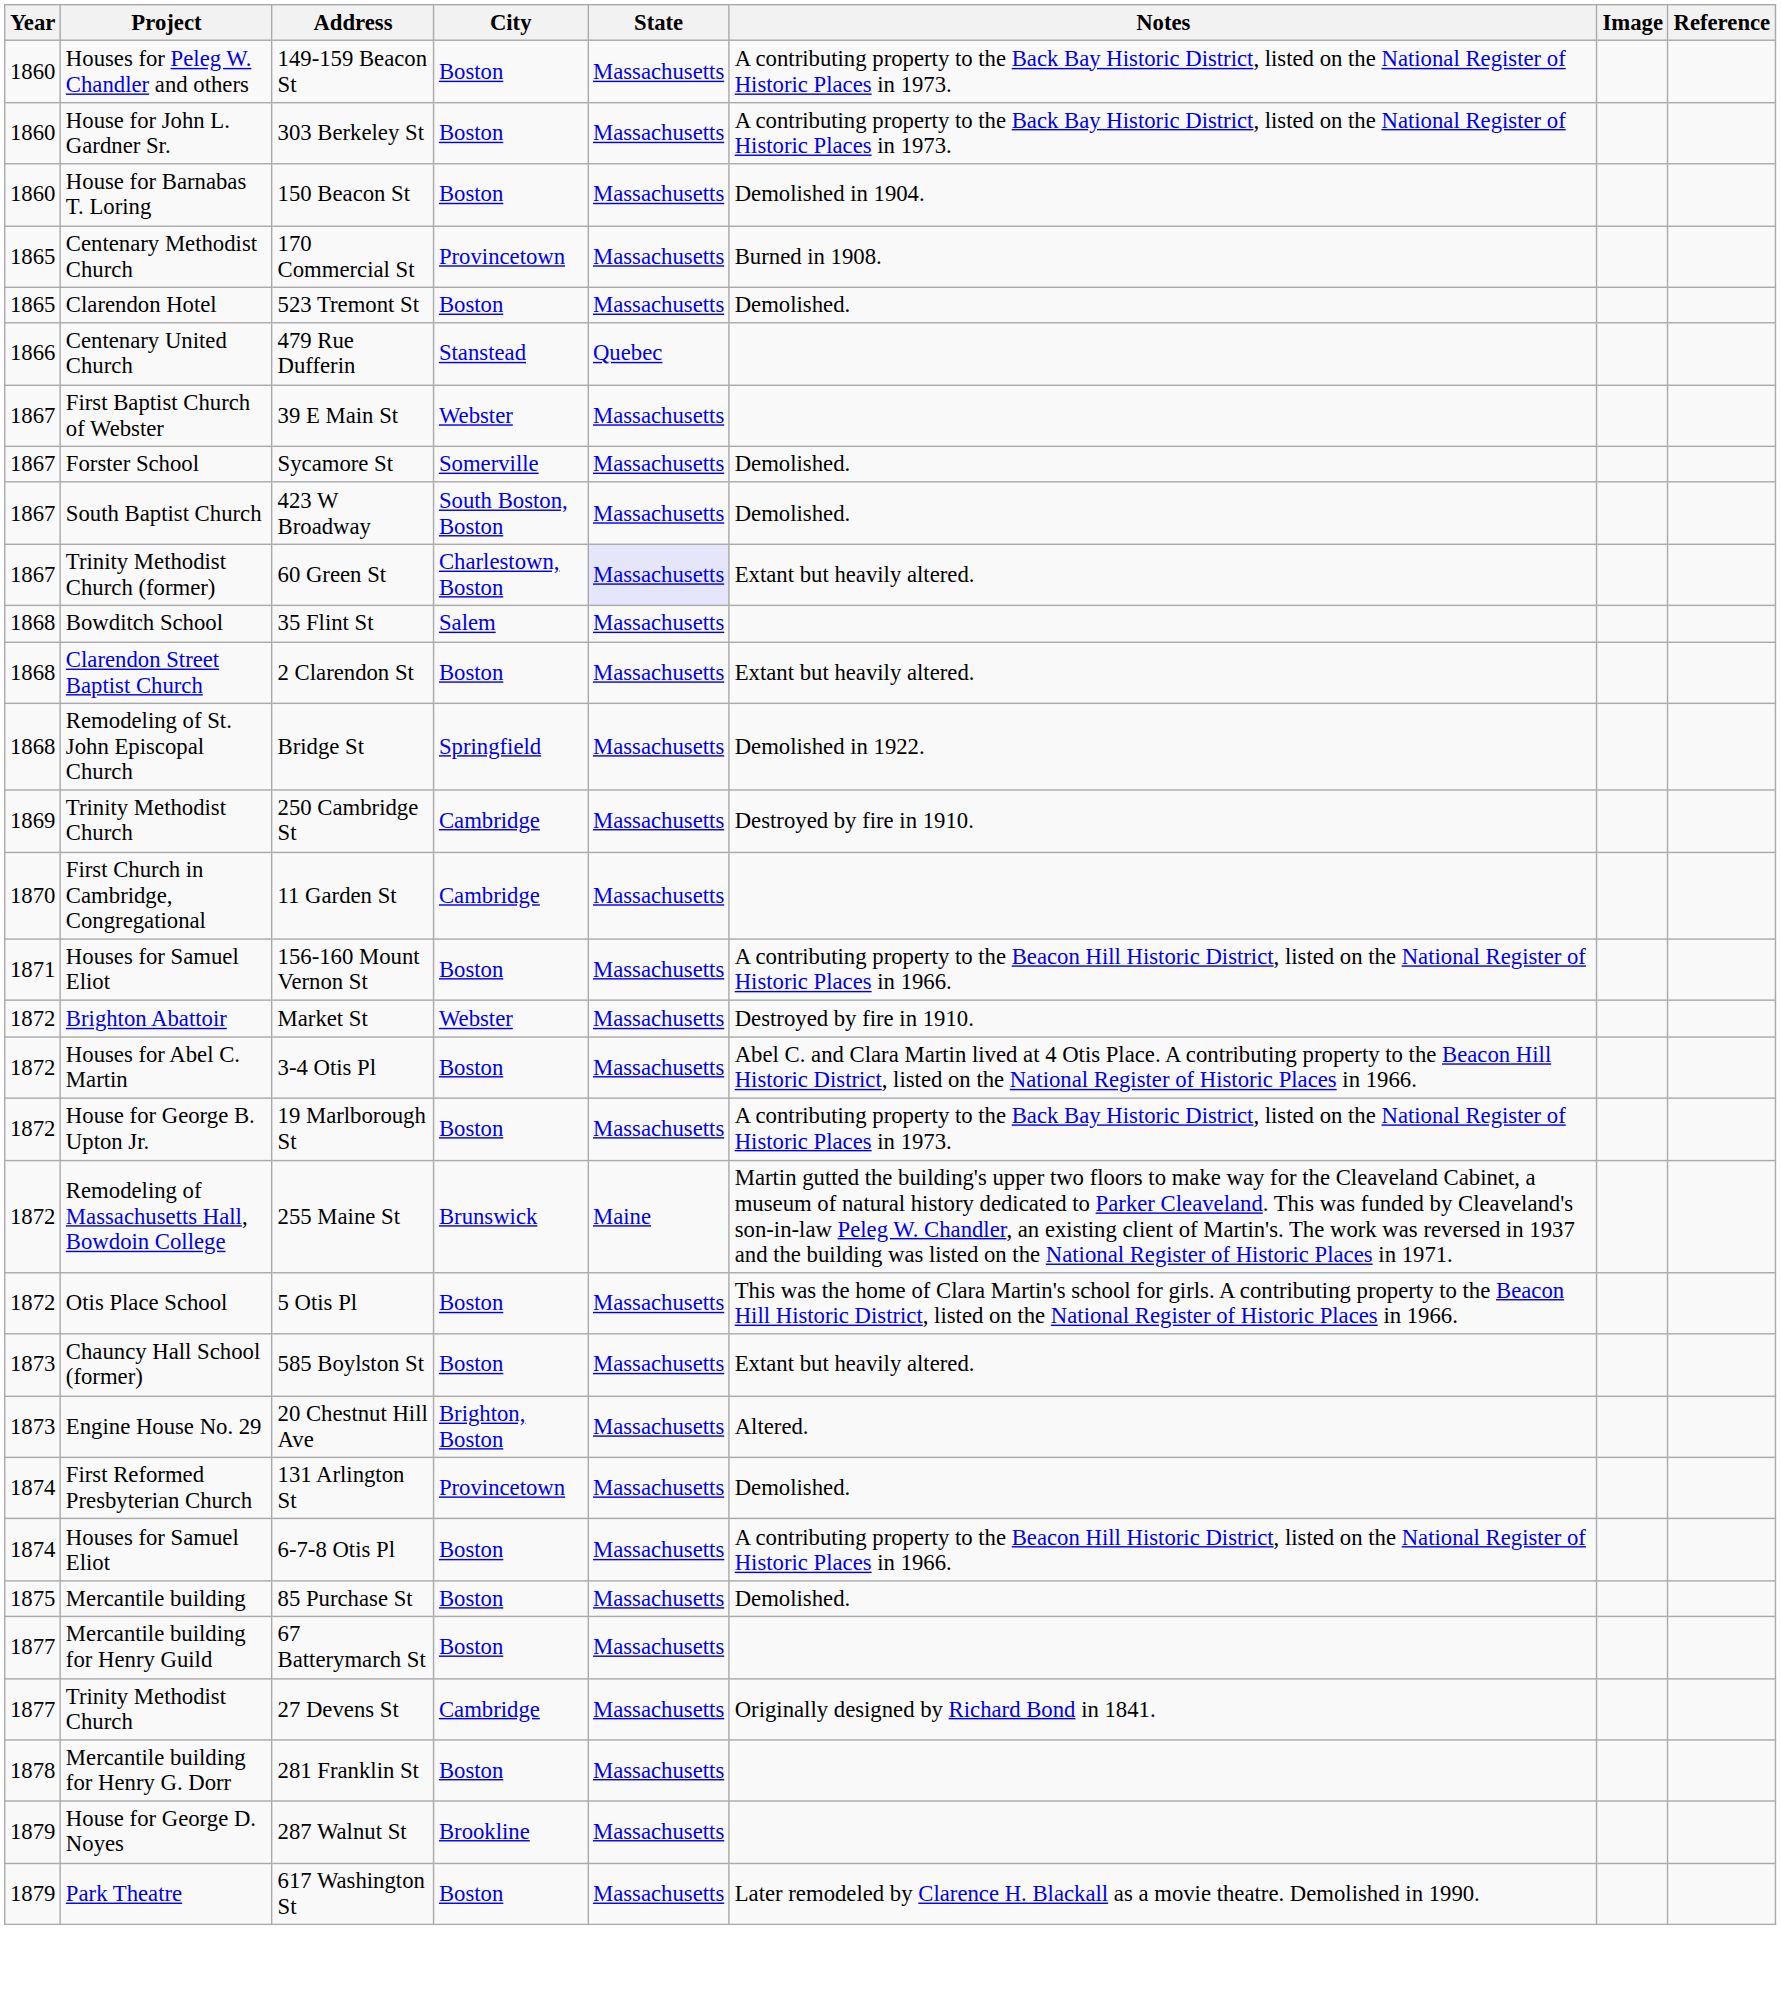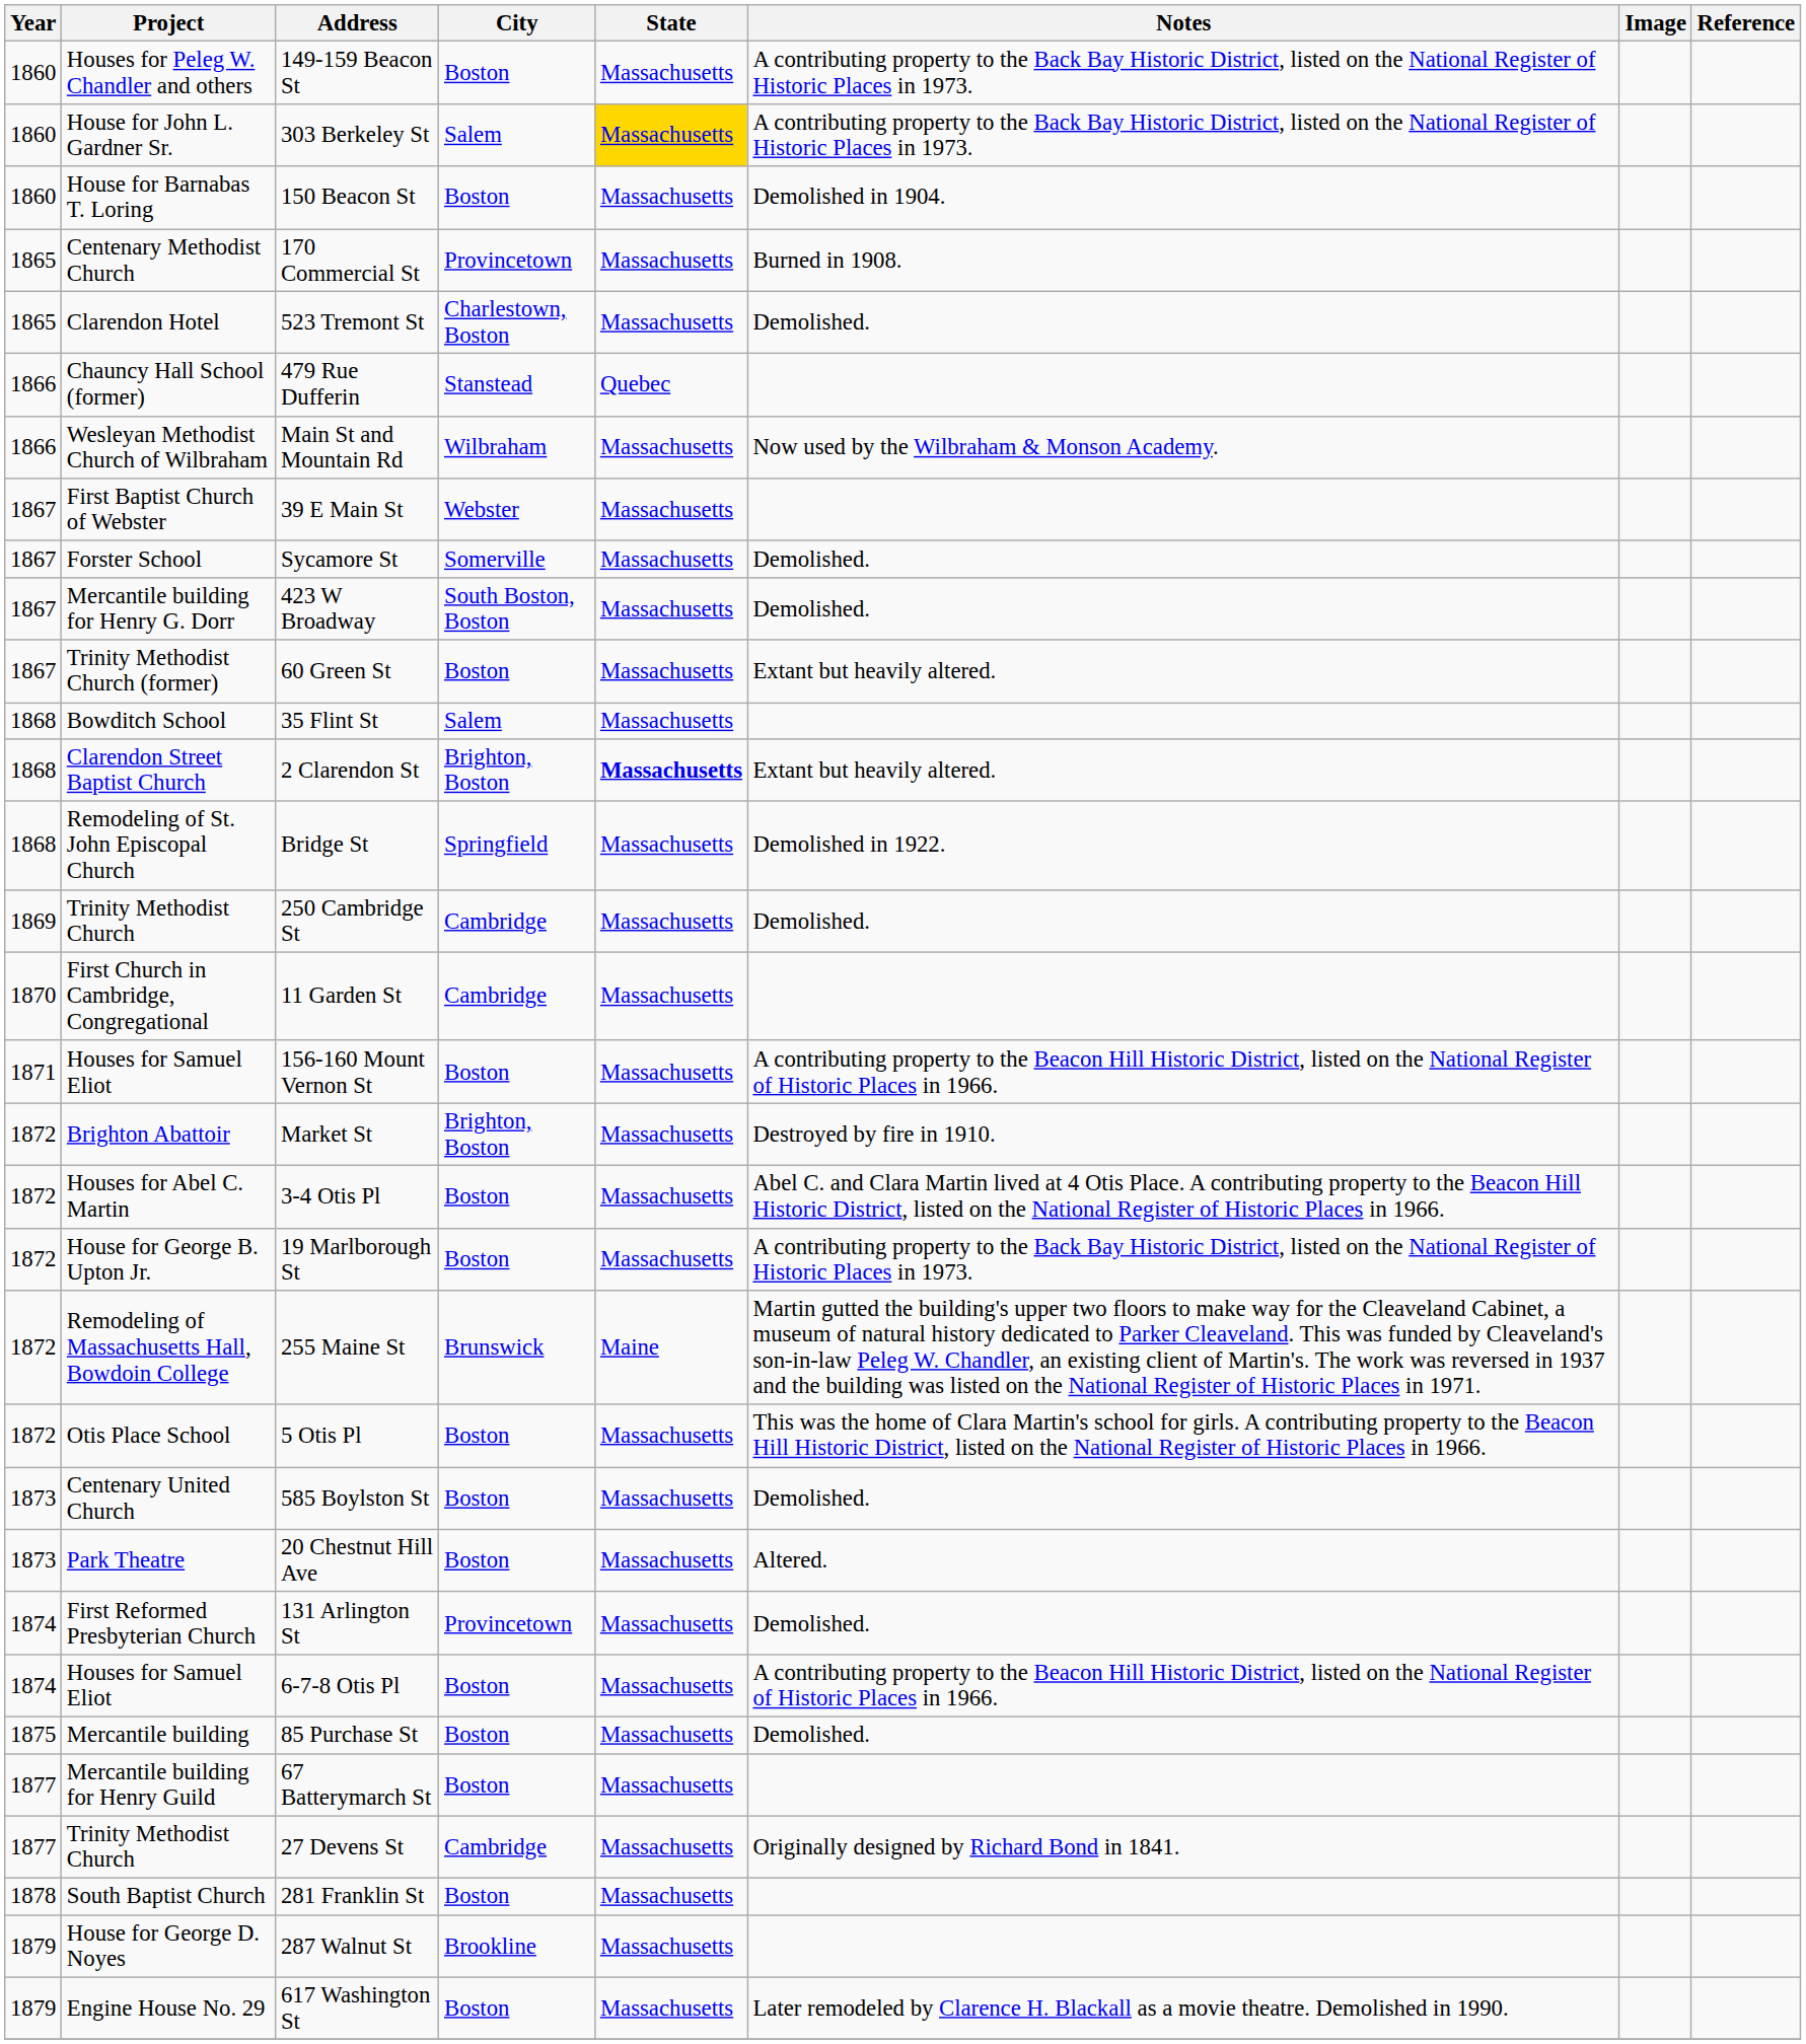 <table class="wikitable sortable">
 <tr>
 <th>Year</th>
 <th>Project</th>
 <th>Address</th>
 <th>City</th>
 <th>State</th>
 <th>Notes</th>
 <th>Image</th>
 <th>Reference</th>
 </tr>
 <tr>
 <td>1860</td>
 <td>Houses for <a href='#'>Peleg W. Chandler</a> and others</td>
 <td>149-159 Beacon St</td>
 <td><a href='#'>Boston</a></td>
 <td><a href='#'>Massachusetts</a></td>
 <td>A contributing property to the <a href='#'>Back Bay Historic District</a>, listed on the <a href='#'>National Register of Historic Places</a> in 1973.</td>
 <td></td>
 <td></td>
 </tr>
 <tr>
 <td>1860</td>
 <td>House for John L. Gardner Sr.</td>
 <td>303 Berkeley St</td>
-<td><a href='#'>Boston</a></td>
-<td><a href='#'>Massachusetts</a></td>
+<td><a href='#'>Salem</a></td>
+<td style="background: gold;"><a href='#'>Massachusetts</a></td>
 <td>A contributing property to the <a href='#'>Back Bay Historic District</a>, listed on the <a href='#'>National Register of Historic Places</a> in 1973.</td>
 <td></td>
 <td></td>
 </tr>
 <tr>
 <td>1860</td>
 <td>House for Barnabas T. Loring</td>
 <td>150 Beacon St</td>
 <td><a href='#'>Boston</a></td>
 <td><a href='#'>Massachusetts</a></td>
 <td>Demolished in 1904.</td>
 <td></td>
 <td></td>
 </tr>
 <tr>
 <td>1865</td>
 <td>Centenary Methodist Church</td>
 <td>170 Commercial St</td>
 <td><a href='#'>Provincetown</a></td>
 <td><a href='#'>Massachusetts</a></td>
 <td>Burned in 1908.</td>
 <td></td>
 <td></td>
 </tr>
 <tr>
 <td>1865</td>
 <td>Clarendon Hotel</td>
 <td>523 Tremont St</td>
-<td><a href='#'>Boston</a></td>
+<td><a href='#'>Charlestown, Boston</a></td>
 <td><a href='#'>Massachusetts</a></td>
 <td>Demolished.</td>
 <td></td>
 <td></td>
 </tr>
 <tr>
 <td>1866</td>
-<td>Centenary United Church</td>
+<td>Chauncy Hall School (former)</td>
 <td>479 Rue Dufferin</td>
 <td><a href='#'>Stanstead</a></td>
 <td><a href='#'>Quebec</a></td>
 <td></td>
+<td></td>
+<td></td>
+</tr>
+<tr>
+<td>1866</td>
+<td>Wesleyan Methodist Church of Wilbraham</td>
+<td>Main St and Mountain Rd</td>
+<td><a href='#'>Wilbraham</a></td>
+<td><a href='#'>Massachusetts</a></td>
+<td>Now used by the <a href='#'>Wilbraham & Monson Academy</a>.</td>
 <td></td>
 <td></td>
 </tr>
 <tr>
 <td>1867</td>
 <td>First Baptist Church of Webster</td>
 <td>39 E Main St</td>
 <td><a href='#'>Webster</a></td>
 <td><a href='#'>Massachusetts</a></td>
 <td></td>
 <td></td>
 <td></td>
 </tr>
 <tr>
 <td>1867</td>
 <td>Forster School</td>
 <td>Sycamore St</td>
 <td><a href='#'>Somerville</a></td>
 <td><a href='#'>Massachusetts</a></td>
 <td>Demolished.</td>
 <td></td>
 <td></td>
 </tr>
 <tr>
 <td>1867</td>
-<td>South Baptist Church</td>
+<td>Mercantile building for Henry G. Dorr</td>
 <td>423 W Broadway</td>
 <td><a href='#'>South Boston, Boston</a></td>
 <td><a href='#'>Massachusetts</a></td>
 <td>Demolished.</td>
 <td></td>
 <td></td>
 </tr>
 <tr>
 <td>1867</td>
 <td>Trinity Methodist Church (former)</td>
 <td>60 Green St</td>
-<td><a href='#'>Charlestown, Boston</a></td>
-<td style="background: lavender;"><a href='#'>Massachusetts</a></td>
+<td><a href='#'>Boston</a></td>
+<td><a href='#'>Massachusetts</a></td>
 <td>Extant but heavily altered.</td>
 <td></td>
 <td></td>
 </tr>
 <tr>
 <td>1868</td>
 <td>Bowditch School</td>
 <td>35 Flint St</td>
 <td><a href='#'>Salem</a></td>
 <td><a href='#'>Massachusetts</a></td>
 <td></td>
 <td></td>
 <td></td>
 </tr>
 <tr>
 <td>1868</td>
 <td><a href='#'>Clarendon Street Baptist Church</a></td>
 <td>2 Clarendon St</td>
-<td><a href='#'>Boston</a></td>
-<td><a href='#'>Massachusetts</a></td>
+<td><a href='#'>Brighton, Boston</a></td>
+<td><strong><a href='#'>Massachusetts</a></strong></td>
 <td>Extant but heavily altered.</td>
 <td></td>
 <td></td>
 </tr>
 <tr>
 <td>1868</td>
 <td>Remodeling of St. John Episcopal Church</td>
 <td>Bridge St</td>
 <td><a href='#'>Springfield</a></td>
 <td><a href='#'>Massachusetts</a></td>
 <td>Demolished in 1922.</td>
 <td></td>
 <td></td>
 </tr>
 <tr>
 <td>1869</td>
 <td>Trinity Methodist Church</td>
 <td>250 Cambridge St</td>
 <td><a href='#'>Cambridge</a></td>
 <td><a href='#'>Massachusetts</a></td>
-<td>Destroyed by fire in 1910.</td>
+<td>Demolished.</td>
 <td></td>
 <td></td>
 </tr>
 <tr>
 <td>1870</td>
 <td>First Church in Cambridge, Congregational</td>
 <td>11 Garden St</td>
 <td><a href='#'>Cambridge</a></td>
 <td><a href='#'>Massachusetts</a></td>
 <td></td>
 <td></td>
 <td></td>
 </tr>
 <tr>
 <td>1871</td>
 <td>Houses for Samuel Eliot</td>
 <td>156-160 Mount Vernon St</td>
 <td><a href='#'>Boston</a></td>
 <td><a href='#'>Massachusetts</a></td>
 <td>A contributing property to the <a href='#'>Beacon Hill Historic District</a>, listed on the <a href='#'>National Register of Historic Places</a> in 1966.</td>
 <td></td>
 <td></td>
 </tr>
 <tr>
 <td>1872</td>
 <td><a href='#'>Brighton Abattoir</a></td>
 <td>Market St</td>
-<td><a href='#'>Webster</a></td>
+<td><a href='#'>Brighton, Boston</a></td>
 <td><a href='#'>Massachusetts</a></td>
 <td>Destroyed by fire in 1910.</td>
 <td></td>
 <td></td>
 </tr>
 <tr>
 <td>1872</td>
 <td>Houses for Abel C. Martin</td>
 <td>3-4 Otis Pl</td>
 <td><a href='#'>Boston</a></td>
 <td><a href='#'>Massachusetts</a></td>
 <td>Abel C. and Clara Martin lived at 4 Otis Place. A contributing property to the <a href='#'>Beacon Hill Historic District</a>, listed on the <a href='#'>National Register of Historic Places</a> in 1966.</td>
 <td></td>
 <td></td>
 </tr>
 <tr>
 <td>1872</td>
 <td>House for George B. Upton Jr.</td>
 <td>19 Marlborough St</td>
 <td><a href='#'>Boston</a></td>
 <td><a href='#'>Massachusetts</a></td>
 <td>A contributing property to the <a href='#'>Back Bay Historic District</a>, listed on the <a href='#'>National Register of Historic Places</a> in 1973.</td>
 <td></td>
 <td></td>
 </tr>
 <tr>
 <td>1872</td>
 <td>Remodeling of <a href='#'>Massachusetts Hall</a>,<br><a href='#'>Bowdoin College</a></td>
 <td>255 Maine St</td>
 <td><a href='#'>Brunswick</a></td>
 <td><a href='#'>Maine</a></td>
 <td>Martin gutted the building's upper two floors to make way for the Cleaveland Cabinet, a museum of natural history dedicated to <a href='#'>Parker Cleaveland</a>. This was funded by Cleaveland's son-in-law <a href='#'>Peleg W. Chandler</a>, an existing client of Martin's. The work was reversed in 1937 and the building was listed on the <a href='#'>National Register of Historic Places</a> in 1971.</td>
 <td></td>
 <td></td>
 </tr>
 <tr>
 <td>1872</td>
 <td>Otis Place School</td>
 <td>5 Otis Pl</td>
 <td><a href='#'>Boston</a></td>
 <td><a href='#'>Massachusetts</a></td>
 <td>This was the home of Clara Martin's school for girls. A contributing property to the <a href='#'>Beacon Hill Historic District</a>, listed on the <a href='#'>National Register of Historic Places</a> in 1966.</td>
 <td></td>
 <td></td>
 </tr>
 <tr>
 <td>1873</td>
-<td>Chauncy Hall School (former)</td>
+<td>Centenary United Church</td>
 <td>585 Boylston St</td>
 <td><a href='#'>Boston</a></td>
 <td><a href='#'>Massachusetts</a></td>
-<td>Extant but heavily altered.</td>
+<td>Demolished.</td>
 <td></td>
 <td></td>
 </tr>
 <tr>
 <td>1873</td>
-<td>Engine House No. 29</td>
+<td><a href='#'>Park Theatre</a></td>
 <td>20 Chestnut Hill Ave</td>
-<td><a href='#'>Brighton, Boston</a></td>
+<td><a href='#'>Boston</a></td>
 <td><a href='#'>Massachusetts</a></td>
 <td>Altered.</td>
 <td></td>
 <td></td>
 </tr>
 <tr>
 <td>1874</td>
 <td>First Reformed Presbyterian Church</td>
 <td>131 Arlington St</td>
 <td><a href='#'>Provincetown</a></td>
 <td><a href='#'>Massachusetts</a></td>
 <td>Demolished.</td>
 <td></td>
 <td></td>
 </tr>
 <tr>
 <td>1874</td>
 <td>Houses for Samuel Eliot</td>
 <td>6-7-8 Otis Pl</td>
 <td><a href='#'>Boston</a></td>
 <td><a href='#'>Massachusetts</a></td>
 <td>A contributing property to the <a href='#'>Beacon Hill Historic District</a>, listed on the <a href='#'>National Register of Historic Places</a> in 1966.</td>
 <td></td>
 <td></td>
 </tr>
 <tr>
 <td>1875</td>
 <td>Mercantile building</td>
 <td>85 Purchase St</td>
 <td><a href='#'>Boston</a></td>
 <td><a href='#'>Massachusetts</a></td>
 <td>Demolished.</td>
 <td></td>
 <td></td>
 </tr>
 <tr>
 <td>1877</td>
 <td>Mercantile building for Henry Guild</td>
 <td>67 Batterymarch St</td>
 <td><a href='#'>Boston</a></td>
 <td><a href='#'>Massachusetts</a></td>
 <td></td>
 <td></td>
 <td></td>
 </tr>
 <tr>
 <td>1877</td>
 <td>Trinity Methodist Church</td>
 <td>27 Devens St</td>
 <td><a href='#'>Cambridge</a></td>
 <td><a href='#'>Massachusetts</a></td>
 <td>Originally designed by <a href='#'>Richard Bond</a> in 1841.</td>
 <td></td>
 <td></td>
 </tr>
 <tr>
 <td>1878</td>
-<td>Mercantile building for Henry G. Dorr</td>
+<td>South Baptist Church</td>
 <td>281 Franklin St</td>
 <td><a href='#'>Boston</a></td>
 <td><a href='#'>Massachusetts</a></td>
 <td></td>
 <td></td>
 <td></td>
 </tr>
 <tr>
 <td>1879</td>
 <td>House for George D. Noyes</td>
 <td>287 Walnut St</td>
 <td><a href='#'>Brookline</a></td>
 <td><a href='#'>Massachusetts</a></td>
 <td></td>
 <td></td>
 <td></td>
 </tr>
 <tr>
 <td>1879</td>
-<td><a href='#'>Park Theatre</a></td>
+<td>Engine House No. 29</td>
 <td>617 Washington St</td>
 <td><a href='#'>Boston</a></td>
 <td><a href='#'>Massachusetts</a></td>
 <td>Later remodeled by <a href='#'>Clarence H. Blackall</a> as a movie theatre. Demolished in 1990.</td>
 <td></td>
 <td></td>
 </tr>
 <tr>
 </tr>
 </table>
